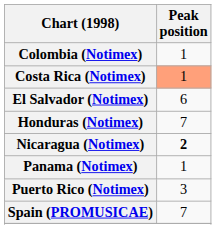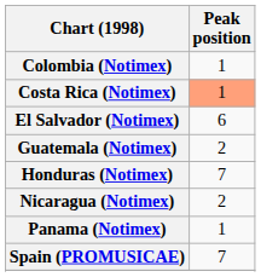 <table class="wikitable sortable plainrowheaders" style="text-align:center">
 <tr>
 <th scope="col">Chart (1998)</th>
 <th scope="col">Peak<br>position</th>
 </tr>
 <tr>
 <th scope="row">Colombia (<a href='#'>Notimex</a>)</th>
 <td style="text-align:center;">1</td>
 </tr>
 <tr>
 <th scope="row">Costa Rica (<a href='#'>Notimex</a>)</th>
 <td style="background: lightsalmon; text-align:center;">1</td>
 </tr>
 <tr>
 <th scope="row">El Salvador (<a href='#'>Notimex</a>)</th>
 <td style="text-align:center;">6</td>
 </tr>
 <tr>
+<th scope="row">Guatemala (<a href='#'>Notimex</a>)</th>
+<td style="text-align:center;">2</td>
+</tr>
+<tr>
 <th scope="row">Honduras (<a href='#'>Notimex</a>)</th>
 <td style="text-align:center;">7</td>
 </tr>
 <tr>
 <th scope="row">Nicaragua (<a href='#'>Notimex</a>)</th>
-<td style="text-align:center;"><strong>2</strong></td>
+<td style="text-align:center;">2</td>
 </tr>
 <tr>
 <th scope="row">Panama (<a href='#'>Notimex</a>)</th>
 <td style="text-align:center;">1</td>
-</tr>
-<tr>
-<th scope="row">Puerto Rico (<a href='#'>Notimex</a>)</th>
-<td style="text-align:center;">3</td>
 </tr>
 <tr>
 <th scope="row">Spain (<a href='#'>PROMUSICAE</a>)</th>
 <td align="center">7</td>
 </tr>
 <tr>
 </tr>
 <tr>
 </tr>
 <tr>
 </tr>
 </table>
